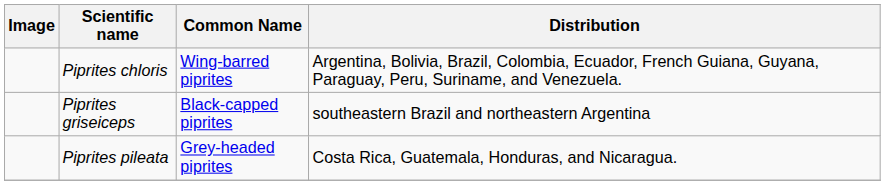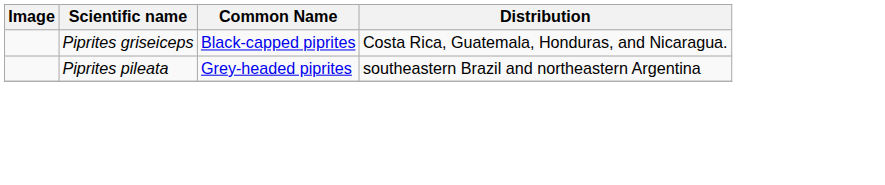 <table class="wikitable">
 <tr>
 <th>Image</th>
 <th>Scientific name</th>
 <th>Common Name</th>
 <th>Distribution</th>
 </tr>
 <tr>
 <td></td>
-<td><em>Piprites chloris</em></td>
-<td><a href='#'>Wing-barred piprites</a></td>
-<td>Argentina, Bolivia, Brazil, Colombia, Ecuador, French Guiana, Guyana, Paraguay, Peru, Suriname, and Venezuela.</td>
-</tr>
-<tr>
-<td></td>
 <td><em>Piprites griseiceps</em></td>
 <td><a href='#'>Black-capped piprites</a></td>
-<td>southeastern Brazil and northeastern Argentina</td>
+<td>Costa Rica, Guatemala, Honduras, and Nicaragua.</td>
 </tr>
 <tr>
 <td></td>
 <td><em>Piprites pileata</em></td>
 <td><a href='#'>Grey-headed piprites</a></td>
-<td>Costa Rica, Guatemala, Honduras, and Nicaragua.</td>
+<td>southeastern Brazil and northeastern Argentina</td>
 </tr>
 <tr>
 </tr>
 </table>
